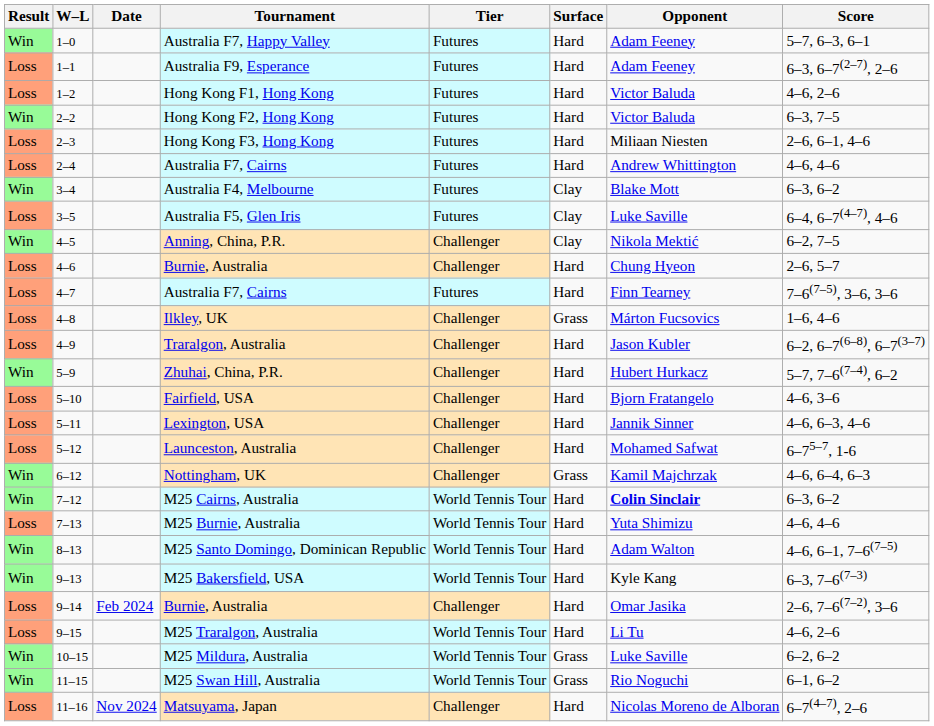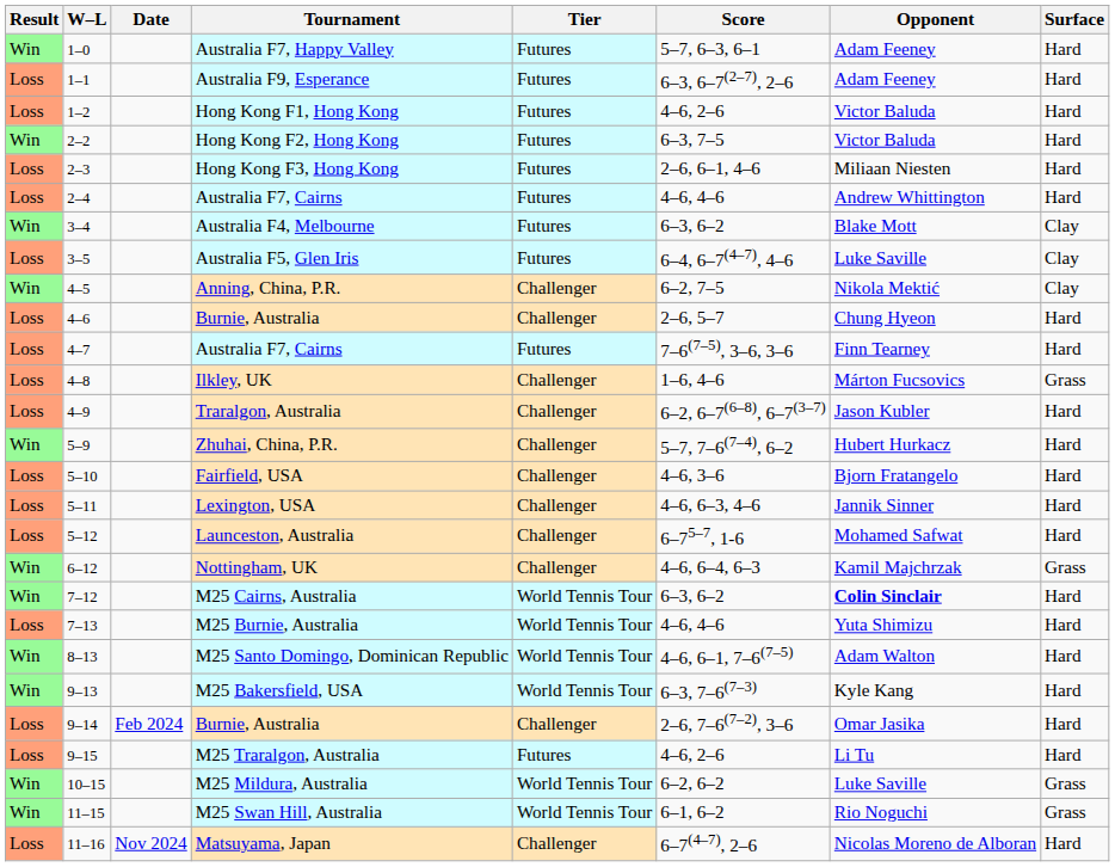 <table class="sortable wikitable">
 <tr>
 <th>Result</th>
 <th class="unsortable">W–L</th>
 <th>Date</th>
 <th>Tournament</th>
 <th>Tier</th>
+<th class="unsortable">Score</th>
+<th>Opponent</th>
 <th>Surface</th>
-<th>Opponent</th>
-<th class="unsortable">Score</th>
 </tr>
 <tr>
 <td style="background:#98fb98;">Win</td>
 <td><small>1–0</small></td>
 <td></td>
 <td style="background:#cffcff;">Australia F7, <a href='#'>Happy Valley</a></td>
 <td style="background:#cffcff;">Futures</td>
+<td>5–7, 6–3, 6–1</td>
+<td> <a href='#'>Adam Feeney</a></td>
 <td>Hard</td>
-<td> <a href='#'>Adam Feeney</a></td>
-<td>5–7, 6–3, 6–1</td>
 </tr>
 <tr>
 <td style="background:#ffa07a;">Loss</td>
 <td><small>1–1</small></td>
 <td></td>
 <td style="background:#cffcff;">Australia F9, <a href='#'>Esperance</a></td>
 <td style="background:#cffcff;">Futures</td>
+<td>6–3, 6–7<sup>(2–7)</sup>, 2–6</td>
+<td> <a href='#'>Adam Feeney</a></td>
 <td>Hard</td>
-<td> <a href='#'>Adam Feeney</a></td>
-<td>6–3, 6–7<sup>(2–7)</sup>, 2–6</td>
 </tr>
 <tr>
 <td style="background:#ffa07a;">Loss</td>
 <td><small>1–2</small></td>
 <td></td>
 <td style="background:#cffcff;">Hong Kong F1, <a href='#'>Hong Kong</a></td>
 <td style="background:#cffcff;">Futures</td>
+<td>4–6, 2–6</td>
+<td> <a href='#'>Victor Baluda</a></td>
 <td>Hard</td>
-<td> <a href='#'>Victor Baluda</a></td>
-<td>4–6, 2–6</td>
 </tr>
 <tr>
 <td style="background:#98fb98;">Win</td>
 <td><small>2–2</small></td>
 <td></td>
 <td style="background:#cffcff;">Hong Kong F2, <a href='#'>Hong Kong</a></td>
 <td style="background:#cffcff;">Futures</td>
+<td>6–3, 7–5</td>
+<td> <a href='#'>Victor Baluda</a></td>
 <td>Hard</td>
-<td> <a href='#'>Victor Baluda</a></td>
-<td>6–3, 7–5</td>
 </tr>
 <tr>
 <td style="background:#ffa07a;">Loss</td>
 <td><small>2–3</small></td>
 <td></td>
 <td style="background:#cffcff;">Hong Kong F3, <a href='#'>Hong Kong</a></td>
 <td style="background:#cffcff;">Futures</td>
+<td>2–6, 6–1, 4–6</td>
+<td> Miliaan Niesten</td>
 <td>Hard</td>
-<td> Miliaan Niesten</td>
-<td>2–6, 6–1, 4–6</td>
 </tr>
 <tr>
 <td style="background:#ffa07a;">Loss</td>
 <td><small>2–4</small></td>
 <td></td>
 <td style="background:#cffcff;">Australia F7, <a href='#'>Cairns</a></td>
 <td style="background:#cffcff;">Futures</td>
+<td>4–6, 4–6</td>
+<td> <a href='#'>Andrew Whittington</a></td>
 <td>Hard</td>
-<td> <a href='#'>Andrew Whittington</a></td>
-<td>4–6, 4–6</td>
 </tr>
 <tr>
 <td style="background:#98fb98;">Win</td>
 <td><small>3–4</small></td>
 <td></td>
 <td style="background:#cffcff;">Australia F4, <a href='#'>Melbourne</a></td>
 <td style="background:#cffcff;">Futures</td>
+<td>6–3, 6–2</td>
+<td> <a href='#'>Blake Mott</a></td>
 <td>Clay</td>
-<td> <a href='#'>Blake Mott</a></td>
-<td>6–3, 6–2</td>
 </tr>
 <tr>
 <td style="background:#ffa07a;">Loss</td>
 <td><small>3–5</small></td>
 <td></td>
 <td style="background:#cffcff;">Australia F5, <a href='#'>Glen Iris</a></td>
 <td style="background:#cffcff;">Futures</td>
+<td>6–4, 6–7<sup>(4–7)</sup>, 4–6</td>
+<td> <a href='#'>Luke Saville</a></td>
 <td>Clay</td>
-<td> <a href='#'>Luke Saville</a></td>
-<td>6–4, 6–7<sup>(4–7)</sup>, 4–6</td>
 </tr>
 <tr>
 <td style="background:#98fb98;">Win</td>
 <td><small>4–5</small></td>
 <td><a href='#'></a></td>
 <td style="background:moccasin;"><a href='#'>Anning</a>, China, P.R.</td>
 <td style="background:moccasin;">Challenger</td>
+<td>6–2, 7–5</td>
+<td> <a href='#'>Nikola Mektić</a></td>
 <td>Clay</td>
-<td> <a href='#'>Nikola Mektić</a></td>
-<td>6–2, 7–5</td>
 </tr>
 <tr>
 <td style="background:#ffa07a;">Loss</td>
 <td><small>4–6</small></td>
 <td><a href='#'></a></td>
 <td style="background:moccasin;"><a href='#'>Burnie</a>, Australia</td>
 <td style="background:moccasin;">Challenger</td>
+<td>2–6, 5–7</td>
+<td> <a href='#'>Chung Hyeon</a></td>
 <td>Hard</td>
-<td> <a href='#'>Chung Hyeon</a></td>
-<td>2–6, 5–7</td>
 </tr>
 <tr>
 <td style="background:#ffa07a;">Loss</td>
 <td><small>4–7</small></td>
 <td></td>
 <td style="background:#cffcff;">Australia F7, <a href='#'>Cairns</a></td>
 <td style="background:#cffcff;">Futures</td>
+<td>7–6<sup>(7–5)</sup>, 3–6, 3–6</td>
+<td> <a href='#'>Finn Tearney</a></td>
 <td>Hard</td>
-<td> <a href='#'>Finn Tearney</a></td>
-<td>7–6<sup>(7–5)</sup>, 3–6, 3–6</td>
 </tr>
 <tr>
 <td style="background:#ffa07a;">Loss</td>
 <td><small>4–8</small></td>
 <td><a href='#'></a></td>
 <td style="background:moccasin;"><a href='#'>Ilkley</a>, UK</td>
 <td style="background:moccasin;">Challenger</td>
+<td>1–6, 4–6</td>
+<td> <a href='#'>Márton Fucsovics</a></td>
 <td>Grass</td>
-<td> <a href='#'>Márton Fucsovics</a></td>
-<td>1–6, 4–6</td>
 </tr>
 <tr>
 <td style="background:#ffa07a;">Loss</td>
 <td><small>4–9</small></td>
 <td><a href='#'></a></td>
 <td style="background:moccasin;"><a href='#'>Traralgon</a>, Australia</td>
 <td style="background:moccasin;">Challenger</td>
+<td>6–2, 6–7<sup>(6–8)</sup>, 6–7<sup>(3–7)</sup></td>
+<td> <a href='#'>Jason Kubler</a></td>
 <td>Hard</td>
-<td> <a href='#'>Jason Kubler</a></td>
-<td>6–2, 6–7<sup>(6–8)</sup>, 6–7<sup>(3–7)</sup></td>
 </tr>
 <tr>
 <td style="background:#98fb98;">Win</td>
 <td><small>5–9</small></td>
 <td><a href='#'></a></td>
 <td style="background:moccasin;"><a href='#'>Zhuhai</a>, China, P.R.</td>
 <td style="background:moccasin;">Challenger</td>
+<td>5–7, 7–6<sup>(7–4)</sup>, 6–2</td>
+<td> <a href='#'>Hubert Hurkacz</a></td>
 <td>Hard</td>
-<td> <a href='#'>Hubert Hurkacz</a></td>
-<td>5–7, 7–6<sup>(7–4)</sup>, 6–2</td>
 </tr>
 <tr>
 <td style="background:#ffa07a;">Loss</td>
 <td><small>5–10</small></td>
 <td><a href='#'></a></td>
 <td style="background:moccasin;"><a href='#'>Fairfield</a>, USA</td>
 <td style="background:moccasin;">Challenger</td>
+<td>4–6, 3–6</td>
+<td> <a href='#'>Bjorn Fratangelo</a></td>
 <td>Hard</td>
-<td> <a href='#'>Bjorn Fratangelo</a></td>
-<td>4–6, 3–6</td>
 </tr>
 <tr>
 <td style="background:#ffa07a;">Loss</td>
 <td><small>5–11</small></td>
 <td><a href='#'></a></td>
 <td style="background:moccasin;"><a href='#'>Lexington</a>, USA</td>
 <td style="background:moccasin;">Challenger</td>
+<td>4–6, 6–3, 4–6</td>
+<td> <a href='#'>Jannik Sinner</a></td>
 <td>Hard</td>
-<td> <a href='#'>Jannik Sinner</a></td>
-<td>4–6, 6–3, 4–6</td>
 </tr>
 <tr>
 <td style="background:#ffa07a;">Loss</td>
 <td><small>5–12</small></td>
 <td><a href='#'></a></td>
 <td style="background:moccasin;"><a href='#'>Launceston</a>, Australia</td>
 <td style="background:moccasin;">Challenger</td>
+<td>6–7<sup>5–7</sup>, 1-6</td>
+<td> <a href='#'>Mohamed Safwat</a></td>
 <td>Hard</td>
-<td> <a href='#'>Mohamed Safwat</a></td>
-<td>6–7<sup>5–7</sup>, 1-6</td>
 </tr>
 <tr>
 <td style="background:#98fb98;">Win</td>
 <td><small>6–12</small></td>
 <td><a href='#'></a></td>
 <td style="background:moccasin;"><a href='#'>Nottingham</a>, UK</td>
 <td style="background:moccasin;">Challenger</td>
+<td>4–6, 6–4, 6–3</td>
+<td> <a href='#'>Kamil Majchrzak</a></td>
 <td>Grass</td>
-<td> <a href='#'>Kamil Majchrzak</a></td>
-<td>4–6, 6–4, 6–3</td>
 </tr>
 <tr>
 <td style="background:#98fb98;">Win</td>
 <td><small>7–12</small></td>
 <td></td>
 <td style="background:#cffcff;">M25 <a href='#'>Cairns</a>, Australia</td>
 <td style="background:#cffcff;">World Tennis Tour</td>
+<td>6–3, 6–2</td>
+<td><strong> <a href='#'>Colin Sinclair</a></strong></td>
 <td>Hard</td>
-<td><strong> <a href='#'>Colin Sinclair</a></strong></td>
-<td>6–3, 6–2</td>
 </tr>
 <tr>
 <td style="background:#ffa07a;">Loss</td>
 <td><small>7–13</small></td>
 <td></td>
 <td style="background:#cffcff;">M25 <a href='#'>Burnie</a>, Australia</td>
 <td style="background:#cffcff;">World Tennis Tour</td>
+<td>4–6, 4–6</td>
+<td> <a href='#'>Yuta Shimizu</a></td>
 <td>Hard</td>
-<td> <a href='#'>Yuta Shimizu</a></td>
-<td>4–6, 4–6</td>
 </tr>
 <tr>
 <td style="background:#98fb98;">Win</td>
 <td><small>8–13</small></td>
 <td></td>
 <td style="background:#cffcff;">M25 <a href='#'>Santo Domingo</a>, Dominican Republic</td>
 <td style="background:#cffcff;">World Tennis Tour</td>
+<td>4–6, 6–1, 7–6<sup>(7–5)</sup></td>
+<td> <a href='#'>Adam Walton</a></td>
 <td>Hard</td>
-<td> <a href='#'>Adam Walton</a></td>
-<td>4–6, 6–1, 7–6<sup>(7–5)</sup></td>
 </tr>
 <tr>
 <td style="background:#98fb98;">Win</td>
 <td><small>9–13</small></td>
 <td></td>
 <td style="background:#cffcff;">M25 <a href='#'>Bakersfield</a>, USA</td>
 <td style="background:#cffcff;">World Tennis Tour</td>
+<td>6–3, 7–6<sup>(7–3)</sup></td>
+<td> Kyle Kang</td>
 <td>Hard</td>
-<td> Kyle Kang</td>
-<td>6–3, 7–6<sup>(7–3)</sup></td>
 </tr>
 <tr>
 <td style="background:#ffa07a;">Loss</td>
 <td><small>9–14</small></td>
 <td><a href='#'>Feb 2024</a></td>
 <td style="background:moccasin;"><a href='#'>Burnie</a>, Australia</td>
 <td style="background:moccasin;">Challenger</td>
+<td>2–6, 7–6<sup>(7–2)</sup>, 3–6</td>
+<td> <a href='#'>Omar Jasika</a></td>
 <td>Hard</td>
-<td> <a href='#'>Omar Jasika</a></td>
-<td>2–6, 7–6<sup>(7–2)</sup>, 3–6</td>
 </tr>
 <tr>
 <td style="background:#ffa07a;">Loss</td>
 <td><small>9–15</small></td>
 <td></td>
 <td style="background:#cffcff;">M25 <a href='#'>Traralgon</a>, Australia</td>
-<td style="background:#cffcff;">World Tennis Tour</td>
+<td style="background:#cffcff;">Futures</td>
+<td>4–6, 2–6</td>
+<td> <a href='#'>Li Tu</a></td>
 <td>Hard</td>
-<td> <a href='#'>Li Tu</a></td>
-<td>4–6, 2–6</td>
 </tr>
 <tr>
 <td style="background:#98fb98;">Win</td>
 <td><small>10–15</small></td>
 <td></td>
 <td style="background:#cffcff;">M25 <a href='#'>Mildura</a>, Australia</td>
 <td style="background:#cffcff;">World Tennis Tour</td>
+<td>6–2, 6–2</td>
+<td> <a href='#'>Luke Saville</a></td>
 <td>Grass</td>
-<td> <a href='#'>Luke Saville</a></td>
-<td>6–2, 6–2</td>
 </tr>
 <tr>
 <td style="background:#98fb98;">Win</td>
 <td><small>11–15</small></td>
 <td></td>
 <td style="background:#cffcff;">M25 <a href='#'>Swan Hill</a>, Australia</td>
 <td style="background:#cffcff;">World Tennis Tour</td>
+<td>6–1, 6–2</td>
+<td> <a href='#'>Rio Noguchi</a></td>
 <td>Grass</td>
-<td> <a href='#'>Rio Noguchi</a></td>
-<td>6–1, 6–2</td>
 </tr>
 <tr>
 <td style="background:#ffa07a;">Loss</td>
 <td><small>11–16</small></td>
 <td><a href='#'>Nov 2024</a></td>
 <td style="background:moccasin;"><a href='#'>Matsuyama</a>, Japan</td>
 <td style="background:moccasin;">Challenger</td>
+<td>6–7<sup>(4–7)</sup>, 2–6</td>
+<td> <a href='#'>Nicolas Moreno de Alboran</a></td>
 <td>Hard</td>
-<td> <a href='#'>Nicolas Moreno de Alboran</a></td>
-<td>6–7<sup>(4–7)</sup>, 2–6</td>
 </tr>
 </table>
